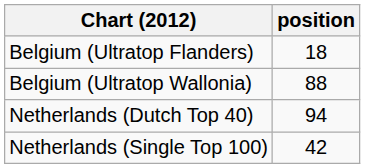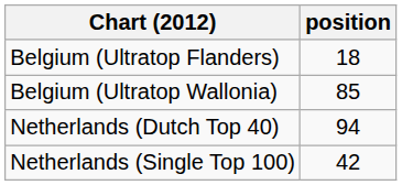 <table class="wikitable sortable">
 <tr>
 <th>Chart (2012)</th>
 <th>position</th>
 </tr>
 <tr>
 <td>Belgium (Ultratop Flanders)</td>
 <td style="text-align:center;">18</td>
 </tr>
 <tr>
 <td>Belgium (Ultratop Wallonia)</td>
-<td style="text-align:center;">88</td>
+<td style="text-align:center;">85</td>
 </tr>
 <tr>
 <td>Netherlands (Dutch Top 40)</td>
 <td style="text-align:center;">94</td>
 </tr>
 <tr>
 <td>Netherlands (Single Top 100)</td>
 <td style="text-align:center;">42</td>
 </tr>
 </table>
